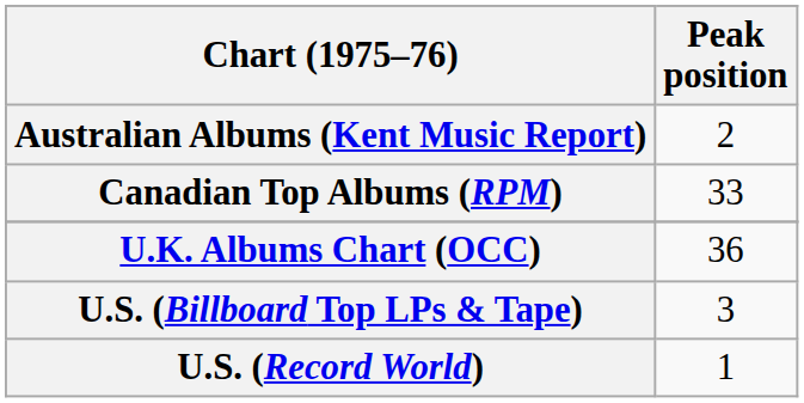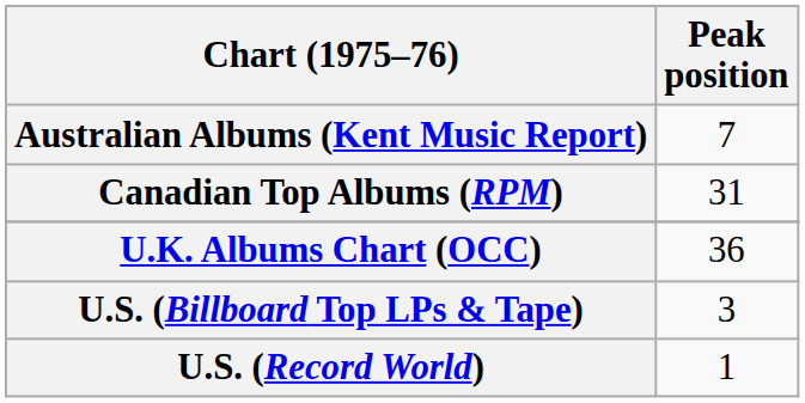 <table class="wikitable sortable plainrowheaders">
 <tr>
 <th scope="col">Chart (1975–76)</th>
 <th scope="col">Peak<br>position</th>
 </tr>
 <tr>
 <th scope="row">Australian Albums (<a href='#'>Kent Music Report</a>)</th>
-<td style="text-align:center;">2</td>
+<td style="text-align:center;">7</td>
 </tr>
 <tr>
 <th scope="row">Canadian Top Albums (<em><a href='#'>RPM</a></em>)</th>
-<td style="text-align:center;">33</td>
+<td style="text-align:center;">31</td>
 </tr>
 <tr>
 </tr>
 <tr>
 </tr>
 <tr>
 </tr>
 <tr>
 </tr>
 <tr>
 </tr>
 <tr>
 <th scope="row"><a href='#'>U.K. Albums Chart</a> (<a href='#'>OCC</a>)</th>
 <td style="text-align:center;">36</td>
 </tr>
 <tr>
 <th scope="row">U.S. (<a href='#'><em>Billboard</em> Top LPs & Tape</a>)</th>
 <td style="text-align:center;">3</td>
 </tr>
 <tr>
 <th scope="row">U.S. (<em><a href='#'>Record World</a></em>)</th>
 <td style="text-align:center;">1</td>
 </tr>
 </table>
